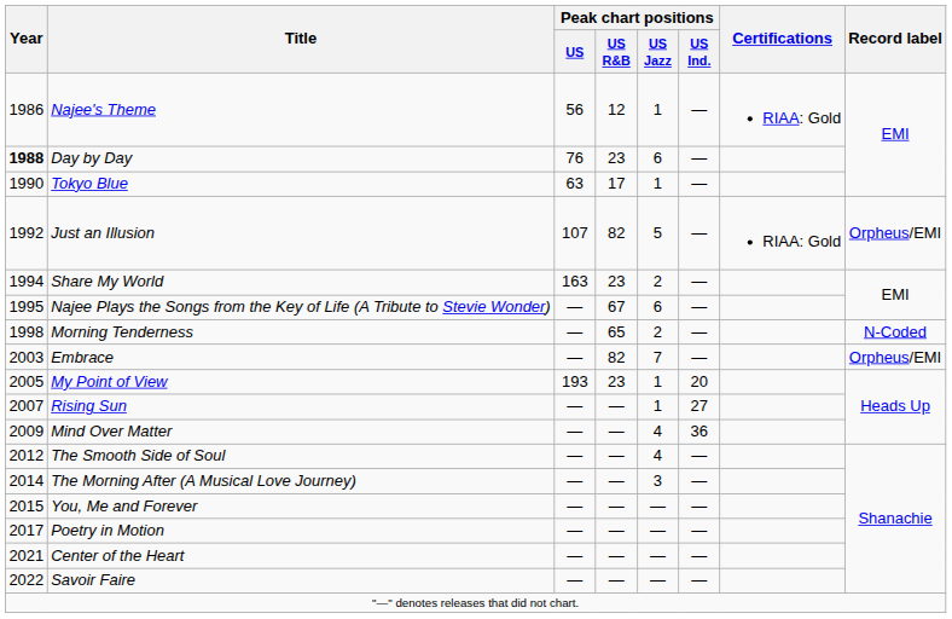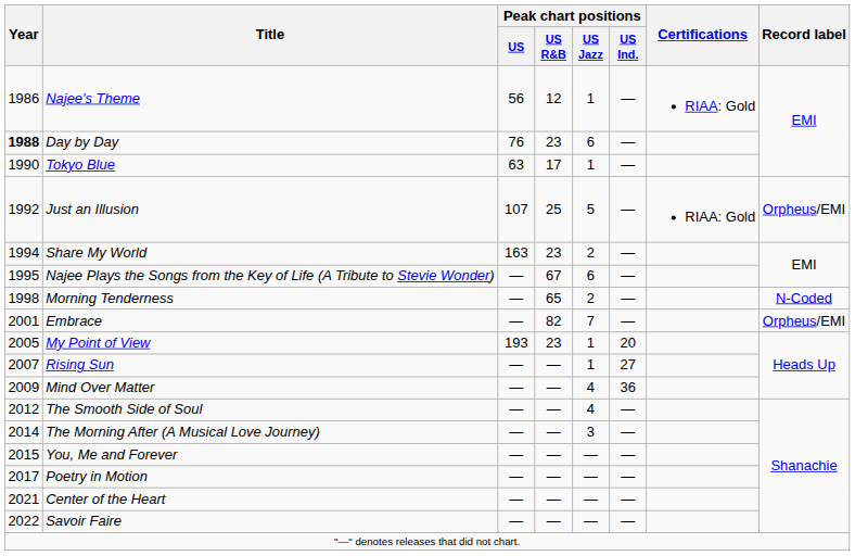 <table class="wikitable">
 <tr>
 <th scope="col" rowspan="2">Year</th>
 <th scope="col" rowspan="2">Title</th>
 <th scope="col" colspan="4">Peak chart positions</th>
 <th scope="col" rowspan="2"><a href='#'>Certifications</a></th>
 <th scope="col" rowspan="2">Record label</th>
 </tr>
 <tr>
 <th style="width:35px;"><small><a href='#'>US</a></small><br></th>
 <th style="width:35px;"><small><a href='#'>US R&B</a></small><br></th>
 <th style="width:35px;"><small><a href='#'>US Jazz</a></small><br></th>
 <th style="width:35px;"><small><a href='#'>US Ind.</a></small><br></th>
 </tr>
 <tr>
 <td>1986</td>
 <td><em><a href='#'>Najee's Theme</a></em></td>
 <td align=center>56</td>
 <td align=center>12</td>
 <td align=center>1</td>
 <td align=center>―</td>
 <td><br><ul><li><a href='#'>RIAA</a>: Gold</li></ul></td>
 <td align=center rowspan="3"><a href='#'>EMI</a></td>
 </tr>
 <tr>
 <td><strong>1988</strong></td>
 <td><em>Day by Day</em></td>
 <td align=center>76</td>
 <td align=center>23</td>
 <td align=center>6</td>
 <td align=center>―</td>
 <td></td>
 </tr>
 <tr>
 <td>1990</td>
 <td><em><a href='#'>Tokyo Blue</a></em></td>
 <td align=center>63</td>
 <td align=center>17</td>
 <td align=center>1</td>
 <td align=center>―</td>
 <td></td>
 </tr>
 <tr>
 <td>1992</td>
 <td><em>Just an Illusion</em></td>
 <td align=center>107</td>
-<td align=center>82</td>
+<td align=center>25</td>
 <td align=center>5</td>
 <td align=center>―</td>
 <td><br><ul><li>RIAA: Gold</li></ul></td>
 <td align=center><a href='#'>Orpheus</a>/EMI</td>
 </tr>
 <tr>
 <td>1994</td>
 <td><em>Share My World</em></td>
 <td align=center>163</td>
 <td align=center>23</td>
 <td align=center>2</td>
 <td align=center>―</td>
 <td></td>
 <td align=center rowspan="2">EMI</td>
 </tr>
 <tr>
 <td>1995</td>
 <td><em>Najee Plays the Songs from the Key of Life (A Tribute to <a href='#'>Stevie Wonder</a>)</em></td>
 <td align=center>—</td>
 <td align=center>67</td>
 <td align=center>6</td>
 <td align=center>―</td>
 <td></td>
 </tr>
 <tr>
 <td>1998</td>
 <td><em>Morning Tenderness</em></td>
 <td align=center>―</td>
 <td align=center>65</td>
 <td align=center>2</td>
 <td align=center>―</td>
 <td></td>
 <td align=center><a href='#'>N-Coded</a></td>
 </tr>
 <tr>
-<td>2003</td>
+<td>2001</td>
 <td><em>Embrace</em></td>
 <td align=center>―</td>
 <td align=center>82</td>
 <td align=center>7</td>
 <td align=center>―</td>
 <td></td>
 <td align=center><a href='#'>Orpheus</a>/EMI</td>
 </tr>
 <tr>
 <td>2005</td>
 <td><em><a href='#'>My Point of View</a></em></td>
 <td align=center>193</td>
 <td align=center>23</td>
 <td align=center>1</td>
 <td align=center>20</td>
 <td></td>
 <td align=center rowspan="3"><a href='#'>Heads Up</a></td>
 </tr>
 <tr>
 <td>2007</td>
 <td><em><a href='#'>Rising Sun</a></em></td>
 <td align=center>―</td>
 <td align=center>―</td>
 <td align=center>1</td>
 <td align=center>27</td>
 <td></td>
 </tr>
 <tr>
 <td>2009</td>
 <td><em>Mind Over Matter</em></td>
 <td align=center>―</td>
 <td align=center>―</td>
 <td align=center>4</td>
 <td align=center>36</td>
 <td></td>
 </tr>
 <tr>
 <td>2012</td>
 <td><em>The Smooth Side of Soul</em></td>
 <td align=center>―</td>
 <td align=center>―</td>
 <td align=center>4</td>
 <td align=center>―</td>
 <td></td>
 <td align=center rowspan="6"><a href='#'>Shanachie</a></td>
 </tr>
 <tr>
 <td>2014</td>
 <td><em>The Morning After (A Musical Love Journey)</em></td>
 <td align=center>―</td>
 <td align=center>―</td>
 <td align=center>3</td>
 <td align=center>―</td>
 <td></td>
 </tr>
 <tr>
 <td>2015</td>
 <td><em>You, Me and Forever</em></td>
 <td align=center>―</td>
 <td align=center>―</td>
 <td align=center>―</td>
 <td align=center>―</td>
 <td></td>
 </tr>
 <tr>
 <td>2017</td>
 <td><em>Poetry in Motion</em></td>
 <td align=center>―</td>
 <td align=center>―</td>
 <td align=center>―</td>
 <td align=center>―</td>
 <td></td>
 </tr>
 <tr>
 <td>2021</td>
 <td><em>Center of the Heart</em></td>
 <td align=center>―</td>
 <td align=center>―</td>
 <td align=center>―</td>
 <td align=center>―</td>
 <td></td>
 </tr>
 <tr>
 <td>2022</td>
 <td><em>Savoir Faire</em></td>
 <td align=center>―</td>
 <td align=center>―</td>
 <td align=center>―</td>
 <td align=center>―</td>
 <td></td>
 </tr>
 <tr>
 <td colspan="8" style="text-align:center; font-size:9pt;">"—" denotes releases that did not chart.</td>
 </tr>
 </table>
